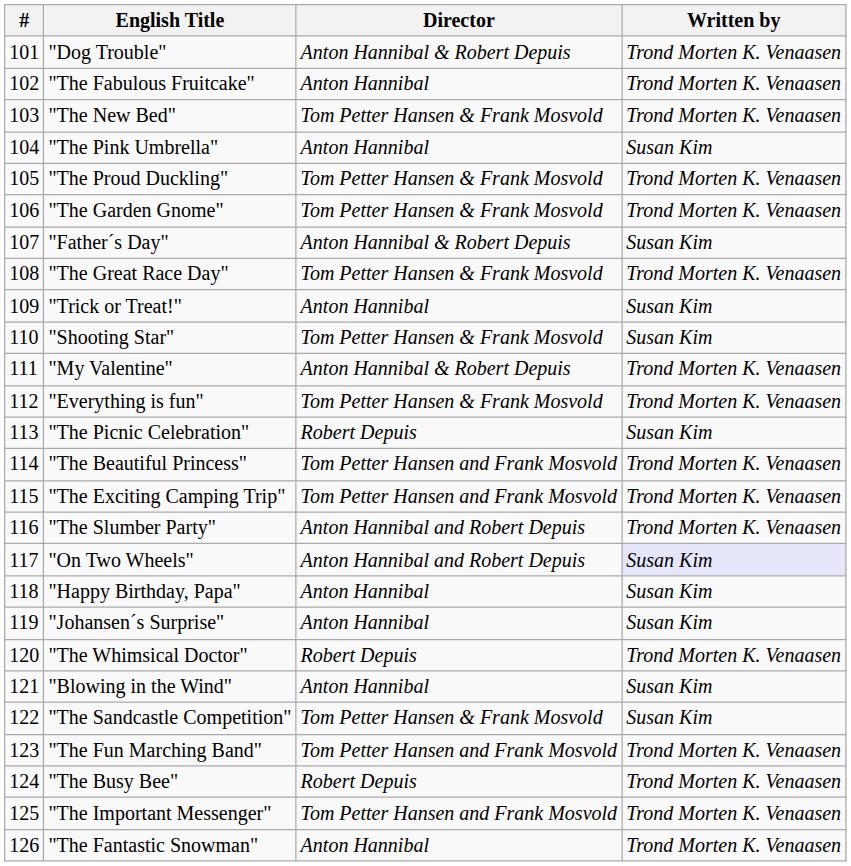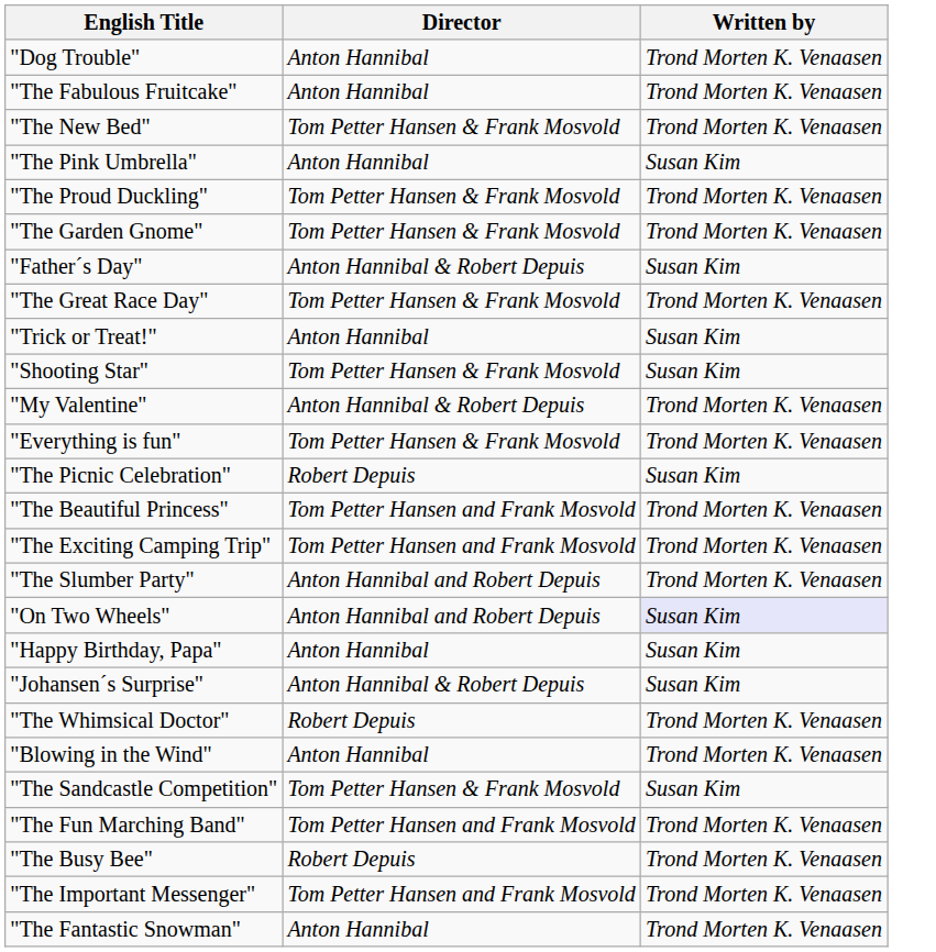 <table class="wikitable sortable">
 <tr>
-<th>#</th>
 <th>English Title</th>
 <th>Director</th>
 <th>Written by</th>
 </tr>
 <tr>
-<td>101</td>
 <td>"Dog Trouble"</td>
-<td><em>Anton Hannibal & Robert Depuis</em></td>
+<td><em>Anton Hannibal</em></td>
 <td><em>Trond Morten K. Venaasen</em></td>
 </tr>
 <tr>
-<td>102</td>
 <td>"The Fabulous Fruitcake"</td>
 <td><em>Anton Hannibal</em></td>
 <td><em>Trond Morten K. Venaasen</em></td>
 </tr>
 <tr>
-<td>103</td>
 <td>"The New Bed"</td>
 <td><em>Tom Petter Hansen & Frank Mosvold</em></td>
 <td><em>Trond Morten K. Venaasen</em></td>
 </tr>
 <tr>
-<td>104</td>
 <td>"The Pink Umbrella"</td>
 <td><em>Anton Hannibal</em></td>
 <td><em>Susan Kim</em></td>
 </tr>
 <tr>
-<td>105</td>
 <td>"The Proud Duckling"</td>
 <td><em>Tom Petter Hansen & Frank Mosvold</em></td>
 <td><em>Trond Morten K. Venaasen</em></td>
 </tr>
 <tr>
-<td>106</td>
 <td>"The Garden Gnome"</td>
 <td><em>Tom Petter Hansen & Frank Mosvold</em></td>
 <td><em>Trond Morten K. Venaasen</em></td>
 </tr>
 <tr>
-<td>107</td>
 <td>"Father´s Day"</td>
 <td><em>Anton Hannibal & Robert Depuis</em></td>
 <td><em>Susan Kim</em></td>
 </tr>
 <tr>
-<td>108</td>
 <td>"The Great Race Day"</td>
 <td><em>Tom Petter Hansen & Frank Mosvold</em></td>
 <td><em>Trond Morten K. Venaasen</em></td>
 </tr>
 <tr>
-<td>109</td>
 <td>"Trick or Treat!"</td>
 <td><em>Anton Hannibal</em></td>
 <td><em>Susan Kim</em></td>
 </tr>
 <tr>
-<td>110</td>
 <td>"Shooting Star"</td>
 <td><em>Tom Petter Hansen & Frank Mosvold</em></td>
 <td><em>Susan Kim</em></td>
 </tr>
 <tr>
-<td>111</td>
 <td>"My Valentine"</td>
 <td><em>Anton Hannibal & Robert Depuis</em></td>
 <td><em>Trond Morten K. Venaasen</em></td>
 </tr>
 <tr>
-<td>112</td>
 <td>"Everything is fun"</td>
 <td><em>Tom Petter Hansen & Frank Mosvold</em></td>
 <td><em>Trond Morten K. Venaasen</em></td>
 </tr>
 <tr>
-<td>113</td>
 <td>"The Picnic Celebration"</td>
 <td><em>Robert Depuis</em></td>
 <td><em>Susan Kim</em></td>
 </tr>
 <tr>
-<td>114</td>
 <td>"The Beautiful Princess"</td>
 <td><em>Tom Petter Hansen and Frank Mosvold</em></td>
 <td><em>Trond Morten K. Venaasen</em></td>
 </tr>
 <tr>
-<td>115</td>
 <td>"The Exciting Camping Trip"</td>
 <td><em>Tom Petter Hansen and Frank Mosvold</em></td>
 <td><em>Trond Morten K. Venaasen</em></td>
 </tr>
 <tr>
-<td>116</td>
 <td>"The Slumber Party"</td>
 <td><em>Anton Hannibal and Robert Depuis</em></td>
 <td><em>Trond Morten K. Venaasen</em></td>
 </tr>
 <tr>
-<td>117</td>
 <td>"On Two Wheels"</td>
 <td><em>Anton Hannibal and Robert Depuis</em></td>
 <td style="background: lavender;"><em>Susan Kim</em></td>
 </tr>
 <tr>
-<td>118</td>
 <td>"Happy Birthday, Papa"</td>
 <td><em>Anton Hannibal</em></td>
 <td><em>Susan Kim</em></td>
 </tr>
 <tr>
-<td>119</td>
 <td>"Johansen´s Surprise"</td>
-<td><em>Anton Hannibal</em></td>
+<td><em>Anton Hannibal & Robert Depuis</em></td>
 <td><em>Susan Kim</em></td>
 </tr>
 <tr>
-<td>120</td>
 <td>"The Whimsical Doctor"</td>
 <td><em>Robert Depuis</em></td>
 <td><em>Trond Morten K. Venaasen</em></td>
 </tr>
 <tr>
-<td>121</td>
 <td>"Blowing in the Wind"</td>
 <td><em>Anton Hannibal</em></td>
-<td><em>Susan Kim</em></td>
+<td><em>Trond Morten K. Venaasen</em></td>
 </tr>
 <tr>
-<td>122</td>
 <td>"The Sandcastle Competition"</td>
 <td><em>Tom Petter Hansen & Frank Mosvold</em></td>
 <td><em>Susan Kim</em></td>
 </tr>
 <tr>
-<td>123</td>
 <td>"The Fun Marching Band"</td>
 <td><em>Tom Petter Hansen and Frank Mosvold</em></td>
 <td><em>Trond Morten K. Venaasen</em></td>
 </tr>
 <tr>
-<td>124</td>
 <td>"The Busy Bee"</td>
 <td><em>Robert Depuis</em></td>
 <td><em>Trond Morten K. Venaasen</em></td>
 </tr>
 <tr>
-<td>125</td>
 <td>"The Important Messenger"</td>
 <td><em>Tom Petter Hansen and Frank Mosvold</em></td>
 <td><em>Trond Morten K. Venaasen</em></td>
 </tr>
 <tr>
-<td>126</td>
 <td>"The Fantastic Snowman"</td>
 <td><em>Anton Hannibal</em></td>
 <td><em>Trond Morten K. Venaasen</em></td>
 </tr>
 </table>
